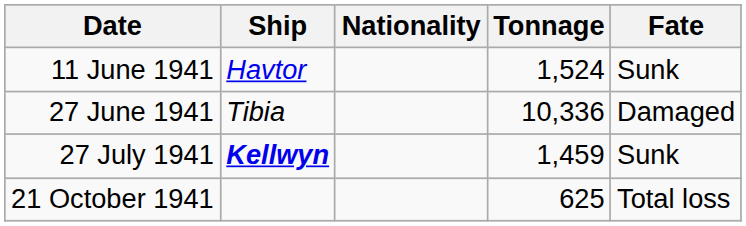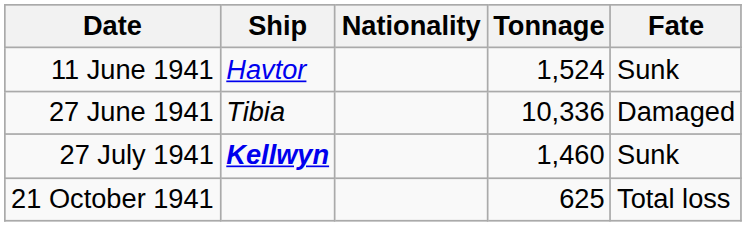 <table class="wikitable sortable">
 <tr>
 <th !width="80px">Date</th>
 <th !width="60px">Ship</th>
 <th !width="90px">Nationality</th>
 <th !width="25px">Tonnage</th>
 <th !width="240px">Fate</th>
 </tr>
 <tr>
 <td align="right">11 June 1941</td>
 <td align="left"><em><a href='#'>Havtor</a></em></td>
 <td align="left"></td>
 <td align="right">1,524</td>
 <td align="left">Sunk</td>
 </tr>
 <tr>
 <td align="right">27 June 1941</td>
 <td align="left"><em>Tibia</em></td>
 <td align="left"></td>
 <td align="right">10,336</td>
 <td align="left">Damaged</td>
 </tr>
 <tr>
 <td align="right">27 July 1941</td>
 <td align="left"><strong><em><a href='#'>Kellwyn</a></em></strong></td>
 <td align="left"></td>
-<td align="right">1,459</td>
+<td align="right">1,460</td>
 <td align="left">Sunk</td>
 </tr>
 <tr>
 <td align="right">21 October 1941</td>
 <td align="left"></td>
 <td align="left"></td>
 <td align="right">625</td>
 <td align="left">Total loss</td>
 </tr>
 </table>
